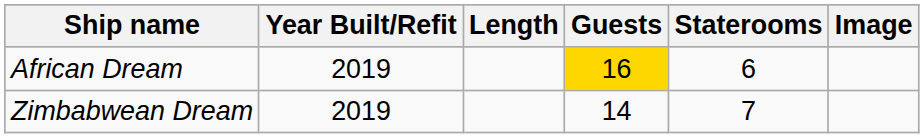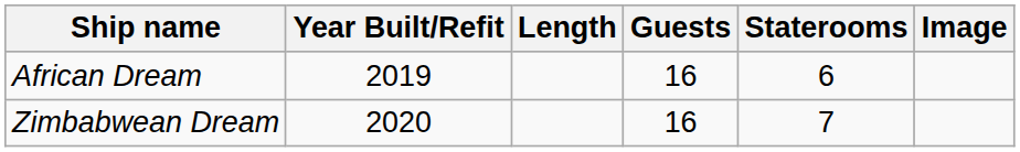 <table class="wikitable">
 <tr>
 <th>Ship name</th>
 <th>Year Built/Refit</th>
 <th>Length</th>
 <th>Guests</th>
 <th>Staterooms</th>
 <th>Image</th>
 </tr>
 <tr>
 <td><em>African Dream</em></td>
 <td style="text-align:Center;">2019</td>
 <td style="text-align:Center;"></td>
-<td style="background: gold; text-align:Center;">16</td>
+<td style="text-align:Center;">16</td>
 <td style="text-align:Center;">6</td>
 <td style="text-align:Center;"></td>
 </tr>
 <tr>
 <td><em>Zimbabwean Dream</em></td>
-<td style="text-align:Center;">2019</td>
+<td style="text-align:Center;">2020</td>
 <td style="text-align:Center;"></td>
-<td style="text-align:Center;">14</td>
+<td style="text-align:Center;">16</td>
 <td style="text-align:Center;">7</td>
 <td style="text-align:Center;"></td>
 </tr>
 </table>
